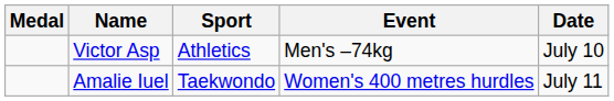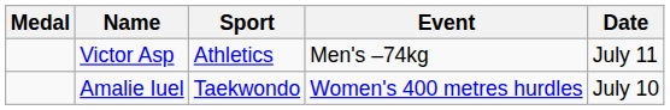 <table class="wikitable sortable" style="font-size: 95%;">
 <tr>
 <th>Medal</th>
 <th>Name</th>
 <th>Sport</th>
 <th>Event</th>
 <th>Date</th>
 </tr>
 <tr>
 <td></td>
 <td><a href='#'>Victor Asp</a></td>
 <td><a href='#'>Athletics</a></td>
 <td>Men's –74kg</td>
-<td>July 10</td>
+<td>July 11</td>
 </tr>
 <tr>
 <td></td>
 <td><a href='#'>Amalie Iuel</a></td>
 <td><a href='#'>Taekwondo</a></td>
 <td><a href='#'>Women's 400 metres hurdles</a></td>
-<td>July 11</td>
+<td>July 10</td>
 </tr>
 </table>
